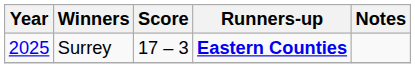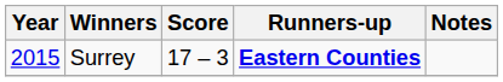 <table class="wikitable" style="text-align:left">
 <tr>
 <th>Year</th>
 <th>Winners</th>
 <th>Score</th>
 <th>Runners-up</th>
 <th>Notes</th>
 </tr>
 <tr>
-<td><a href='#'>2025</a></td>
+<td><a href='#'>2015</a></td>
 <td>Surrey</td>
 <td>17 – 3</td>
 <td><strong><a href='#'>Eastern Counties</a></strong></td>
 <td></td>
 </tr>
 <tr>
 </tr>
 </table>
